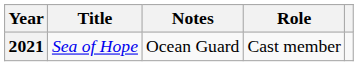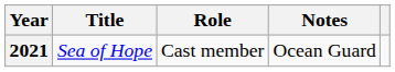 <table class="wikitable plainrowheaders">
 <tr>
 <th scope="col">Year</th>
 <th scope="col">Title</th>
+<th scope="col">Role</th>
 <th scope="col">Notes</th>
-<th scope="col">Role</th>
 <th scope="col" class="unsortable"></th>
 </tr>
 <tr>
 <th scope="row">2021</th>
 <td><em><a href='#'>Sea of Hope</a></em></td>
+<td>Cast member</td>
 <td>Ocean Guard</td>
-<td>Cast member</td>
 <td style="text-align:center"></td>
 </tr>
 </table>
